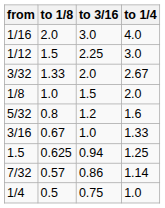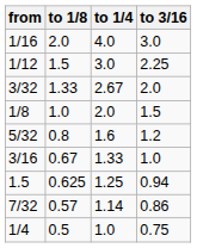 <table class="wikitable" style="float:right; margin-left:1em;">
 <tr>
 <th>from</th>
 <th>to 1/8</th>
+<th>to 1/4</th>
 <th>to 3/16</th>
-<th>to 1/4</th>
 </tr>
 <tr>
 <td>1/16</td>
 <td>2.0</td>
+<td>4.0</td>
 <td>3.0</td>
-<td>4.0</td>
 </tr>
 <tr>
 <td>1/12</td>
 <td>1.5</td>
+<td>3.0</td>
 <td>2.25</td>
-<td>3.0</td>
 </tr>
 <tr>
 <td>3/32</td>
 <td>1.33</td>
+<td>2.67</td>
 <td>2.0</td>
-<td>2.67</td>
 </tr>
 <tr>
 <td>1/8</td>
 <td>1.0</td>
+<td>2.0</td>
 <td>1.5</td>
-<td>2.0</td>
 </tr>
 <tr>
 <td>5/32</td>
 <td>0.8</td>
+<td>1.6</td>
 <td>1.2</td>
-<td>1.6</td>
 </tr>
 <tr>
 <td>3/16</td>
 <td>0.67</td>
+<td>1.33</td>
 <td>1.0</td>
-<td>1.33</td>
 </tr>
 <tr>
 <td>1.5</td>
 <td>0.625</td>
+<td>1.25</td>
 <td>0.94</td>
-<td>1.25</td>
 </tr>
 <tr>
 <td>7/32</td>
 <td>0.57</td>
+<td>1.14</td>
 <td>0.86</td>
-<td>1.14</td>
 </tr>
 <tr>
 <td>1/4</td>
 <td>0.5</td>
+<td>1.0</td>
 <td>0.75</td>
-<td>1.0</td>
 </tr>
 </table>
